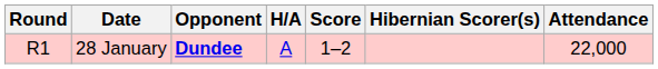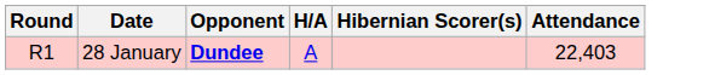 <table class="wikitable" style="text-align:center">
 <tr>
 <th>Round</th>
 <th>Date</th>
 <th>Opponent</th>
 <th>H/A</th>
-<th>Score</th>
 <th>Hibernian Scorer(s)</th>
 <th>Attendance</th>
 </tr>
 <tr bgcolor=#FFCCCC>
 <td>R1</td>
 <td align=left>28 January</td>
 <td align=left><strong><a href='#'>Dundee</a></strong></td>
 <td><a href='#'>A</a></td>
-<td>1–2</td>
 <td align=left></td>
-<td>22,000</td>
+<td>22,403</td>
 </tr>
 </table>
